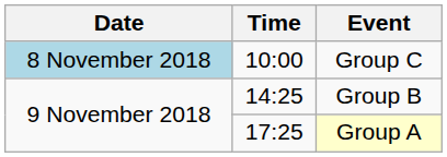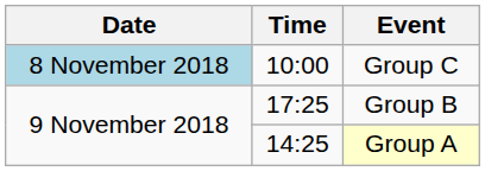 <table class = "wikitable" style="text-align:center;">
 <tr>
 <th width=150>Date</th>
 <th width=50>Time</th>
 <th width=80>Event</th>
 </tr>
 <tr>
 <td style="background: lightblue;">8 November 2018</td>
 <td>10:00</td>
 <td>Group C</td>
 </tr>
 <tr>
 <td rowspan=2>9 November 2018</td>
-<td>14:25</td>
+<td>17:25</td>
 <td>Group B</td>
 </tr>
 <tr>
-<td>17:25</td>
+<td>14:25</td>
 <td bgcolor=ffffcc>Group A</td>
 </tr>
 </table>
